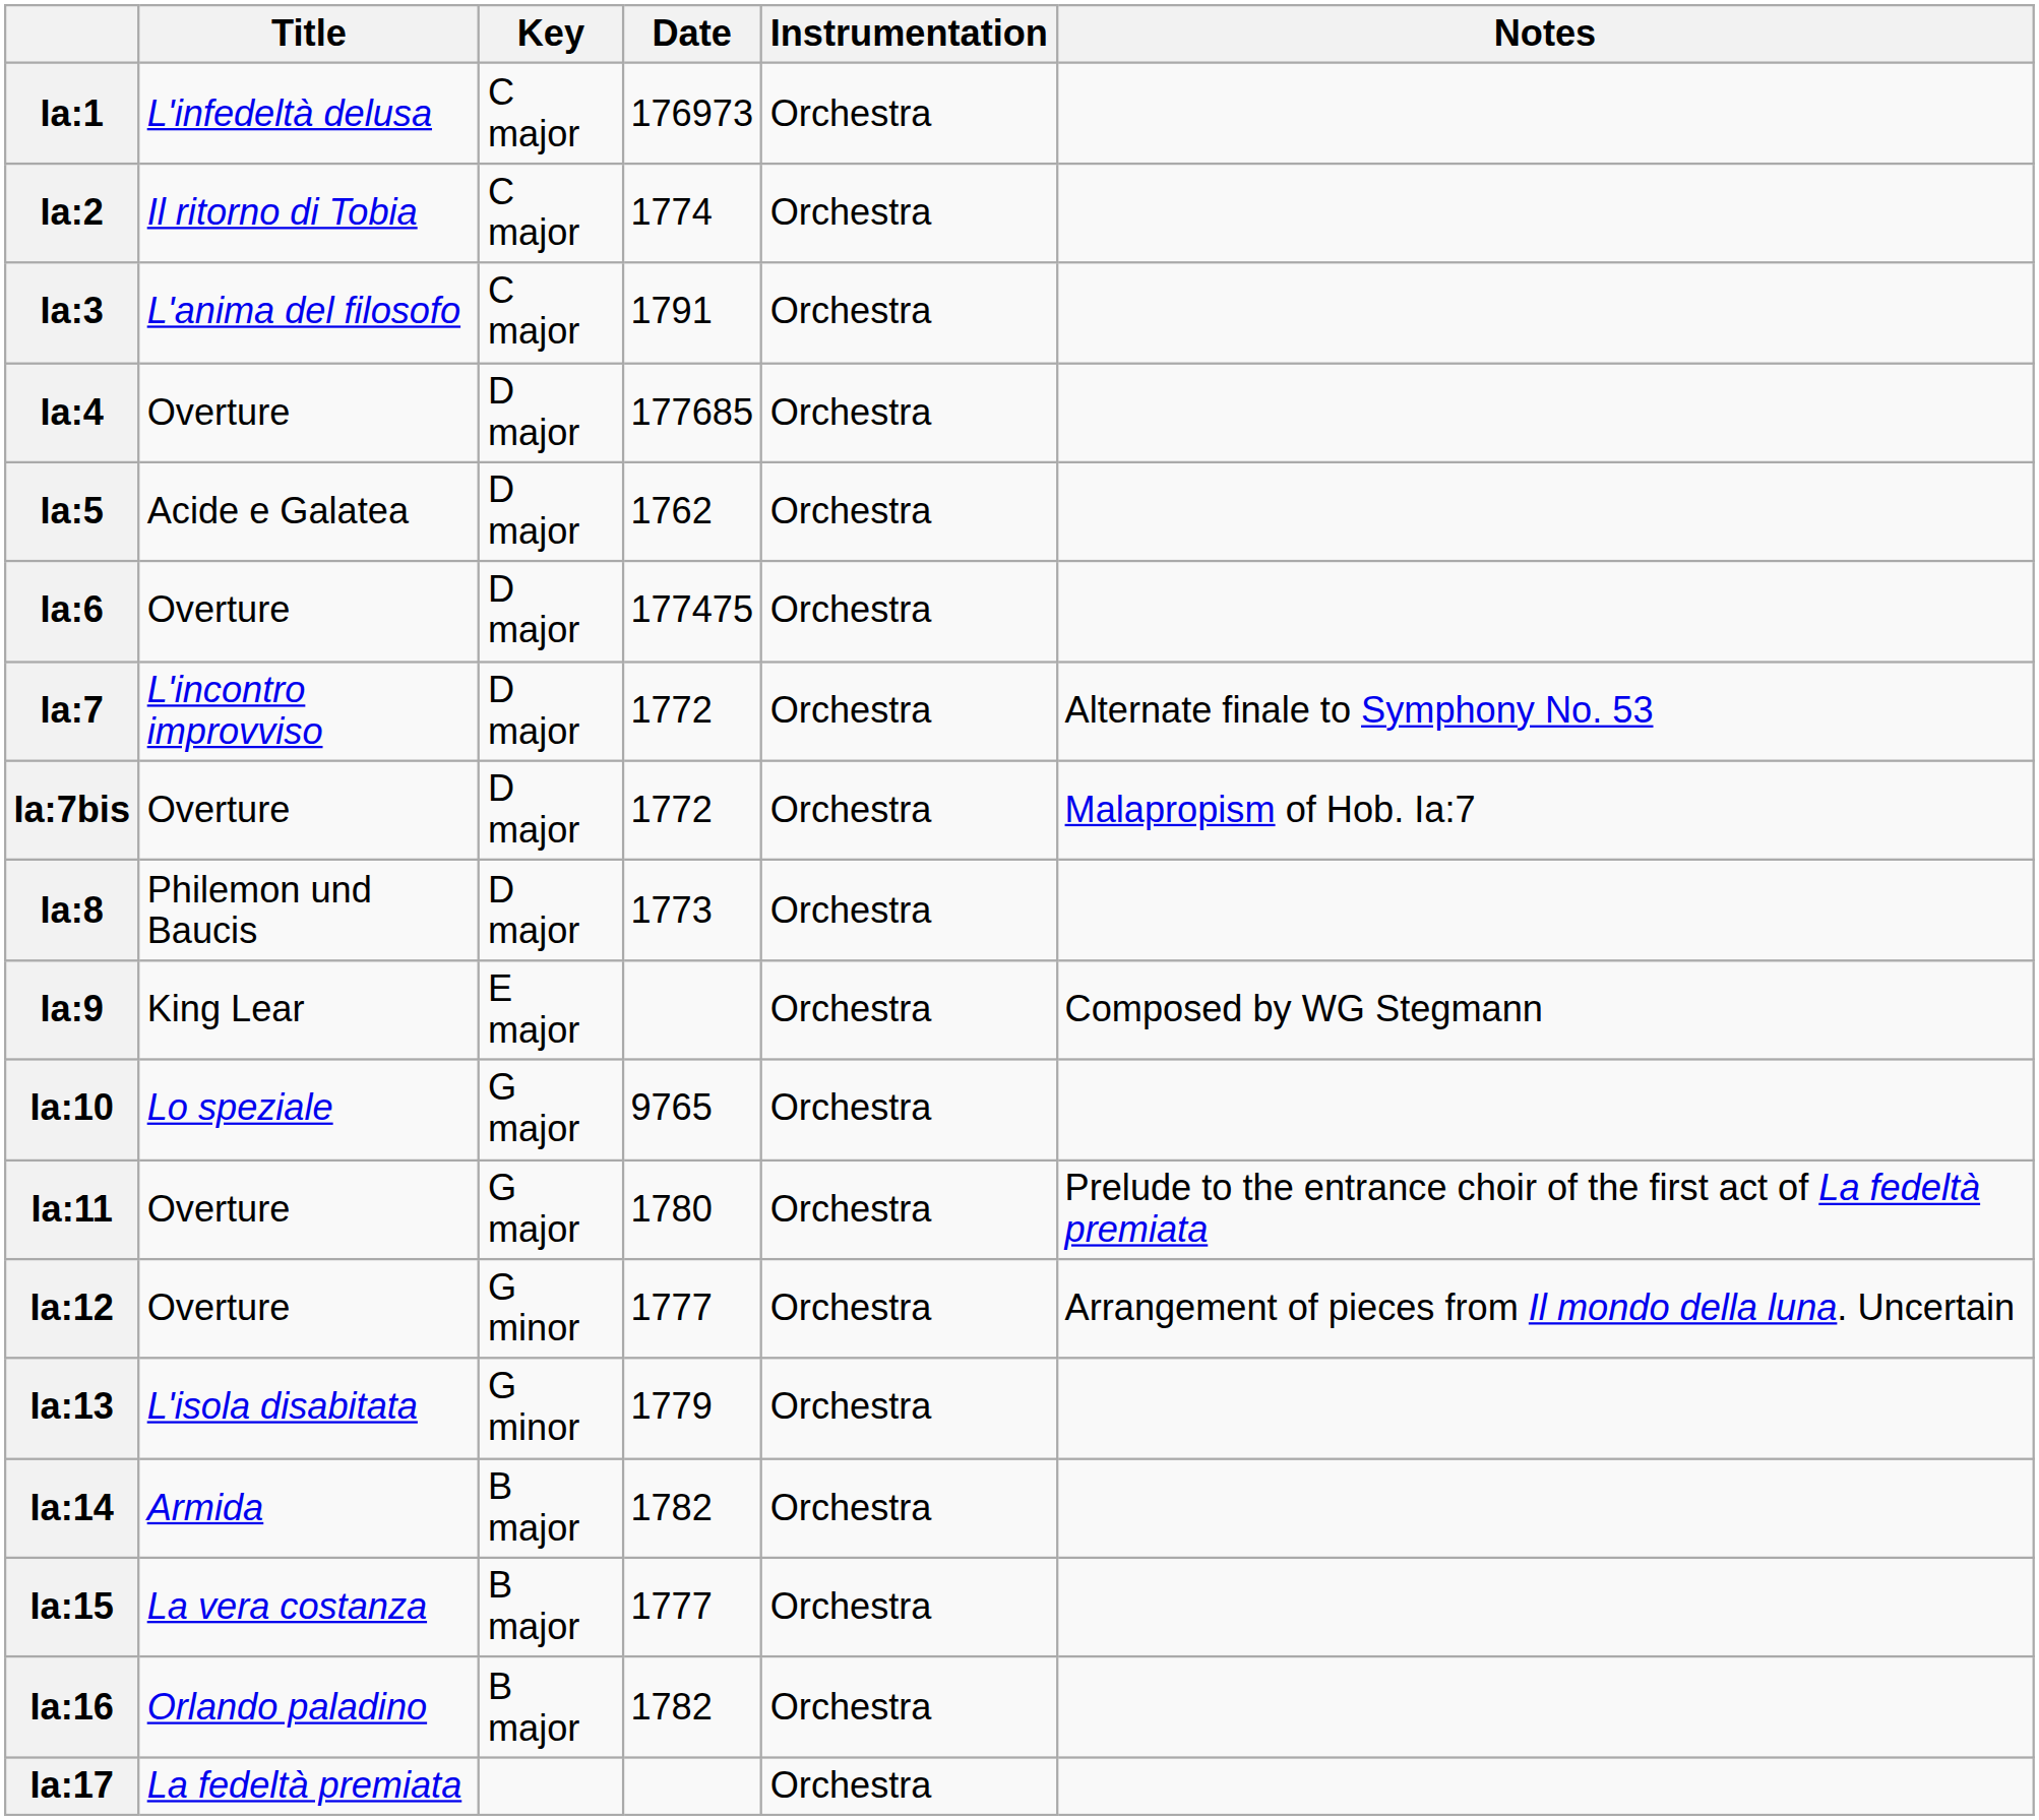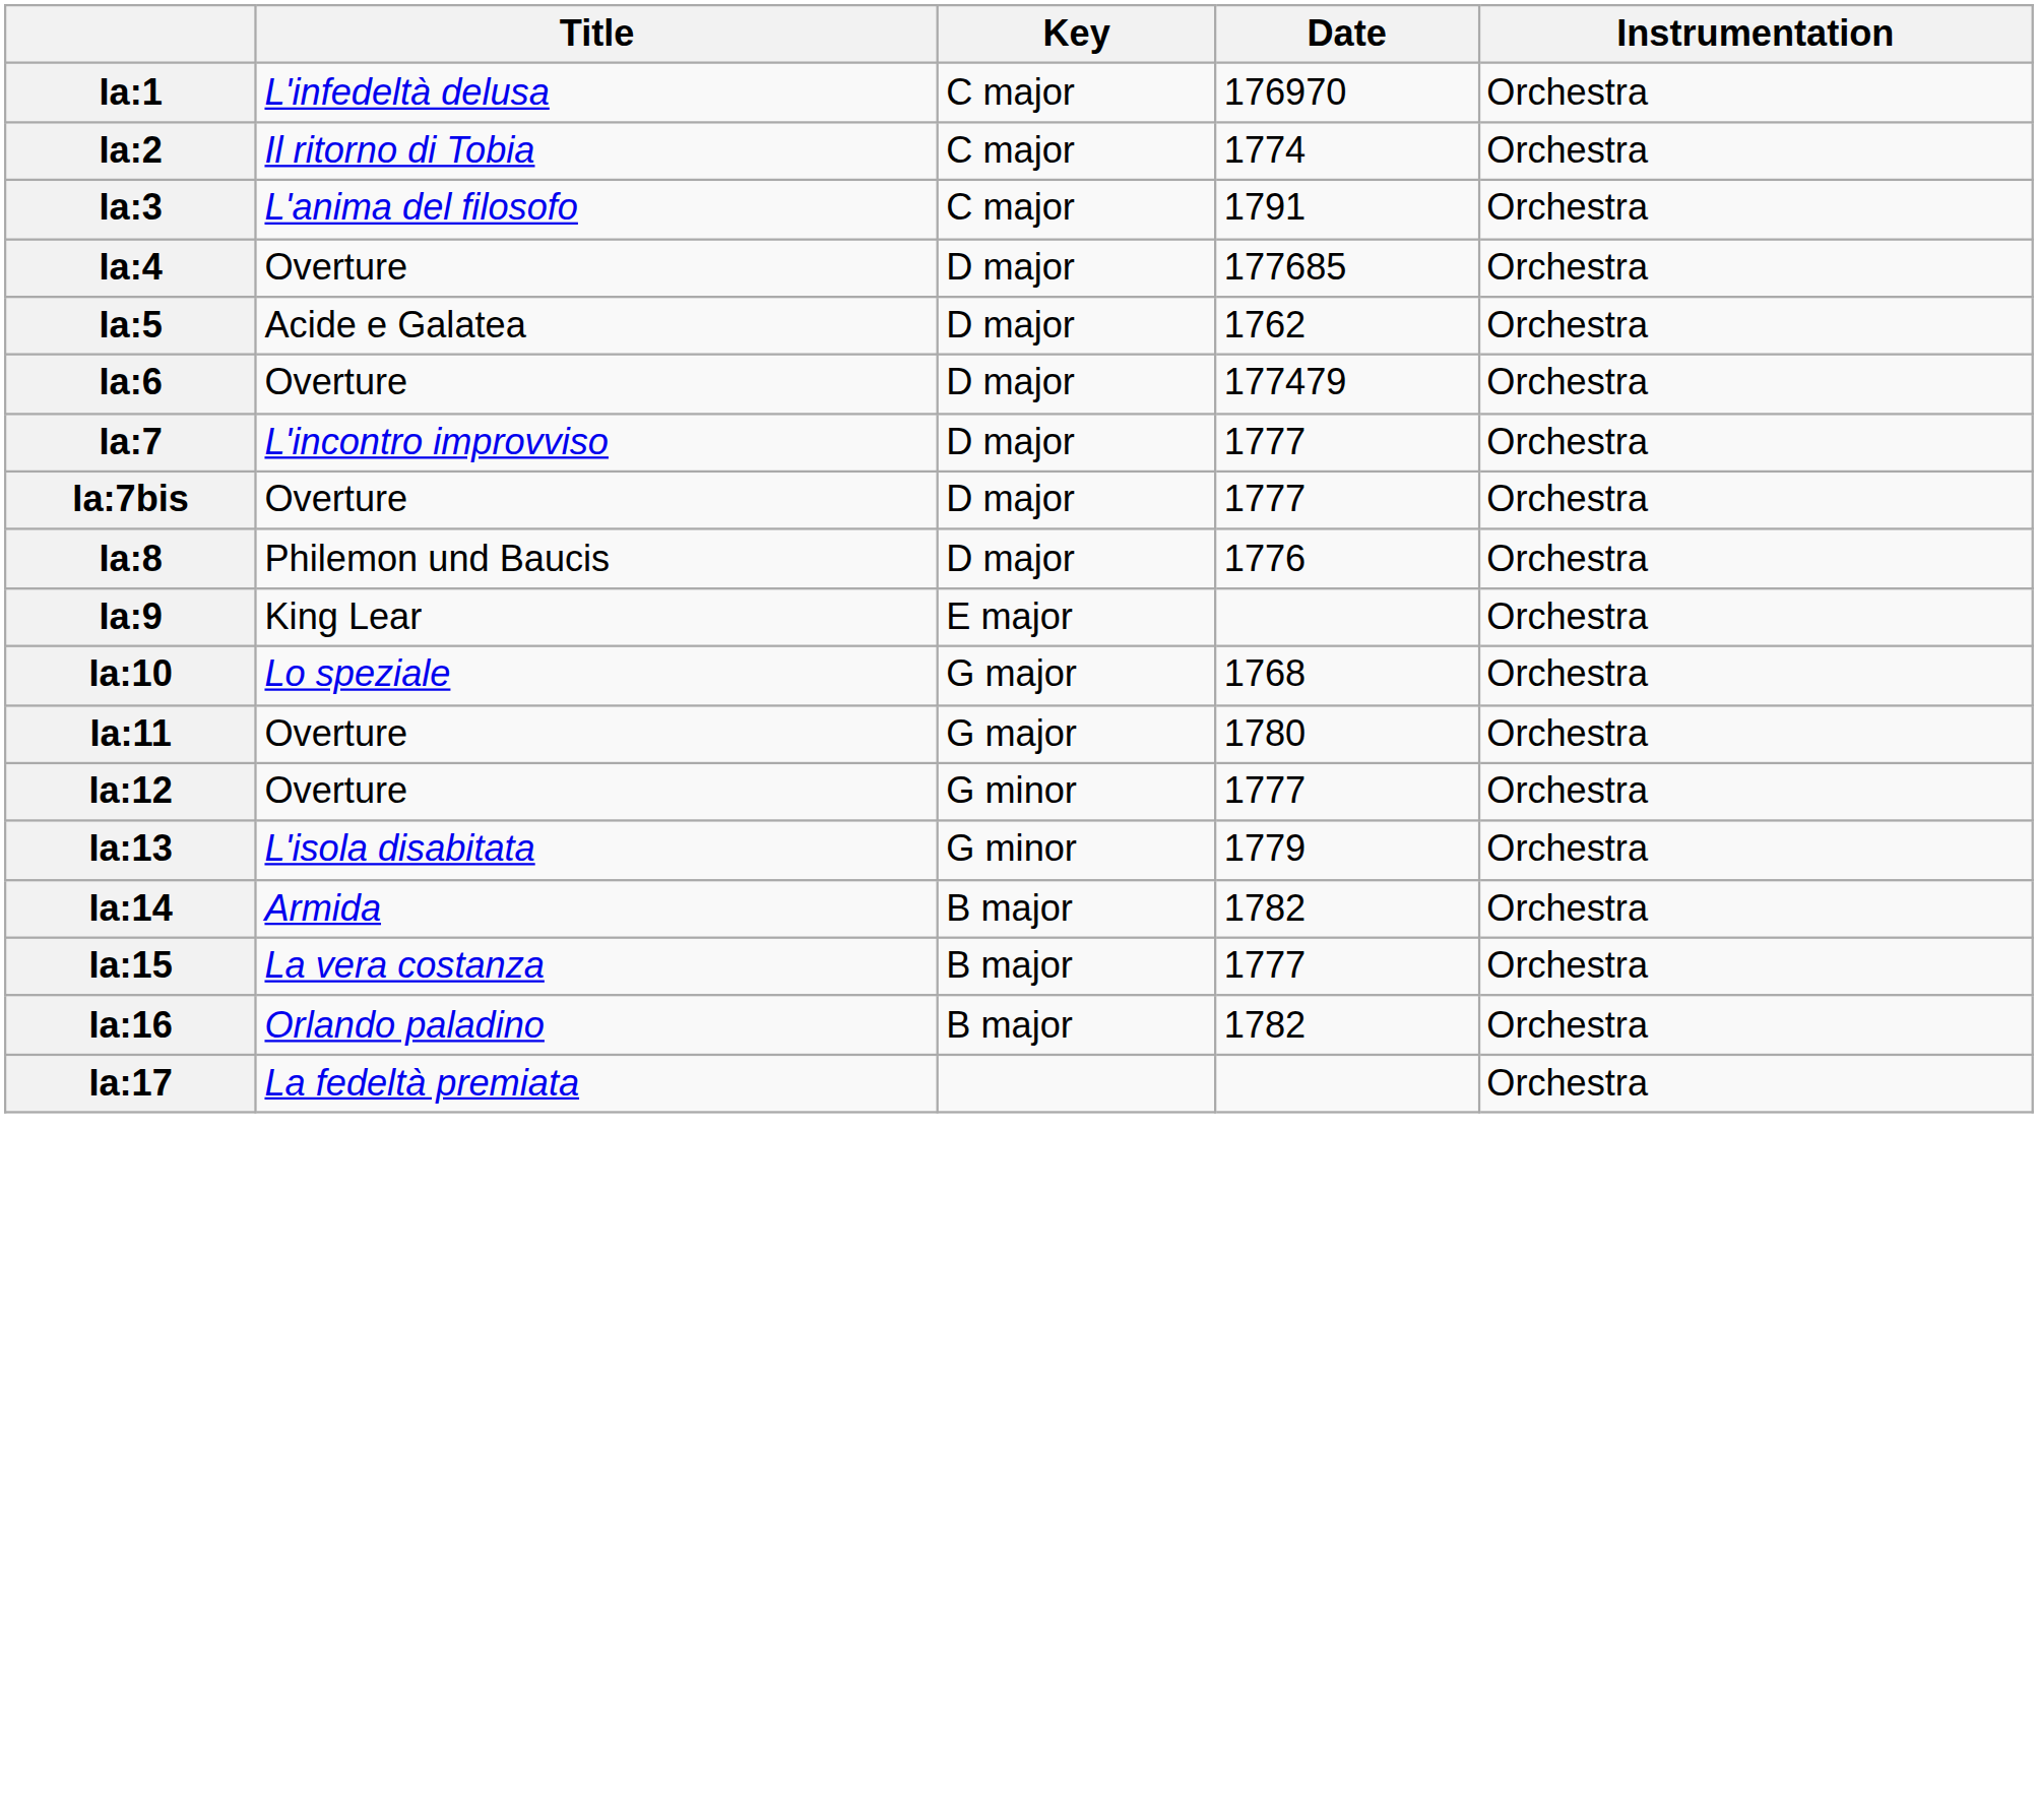 <table class="wikitable sortable" style="text-align: left" width=100%>
 <tr>
 <th scope="col"><a href='#'></a></th>
 <th scope="col">Title</th>
 <th scope="col">Key</th>
 <th scope="col">Date</th>
 <th scope="col">Instrumentation</th>
-<th scope="col">Notes</th>
 </tr>
 <tr>
 <th scope="row">Ia:1</th>
 <td><em><a href='#'>L'infedeltà delusa</a></em></td>
 <td>C major</td>
-<td> 176973</td>
+<td> 176970</td>
 <td>Orchestra</td>
-<td></td>
 </tr>
 <tr>
 <th scope="row">Ia:2</th>
 <td><em><a href='#'>Il ritorno di Tobia</a></em></td>
 <td>C major</td>
 <td>1774</td>
 <td>Orchestra</td>
-<td></td>
 </tr>
 <tr>
 <th scope="row">Ia:3</th>
 <td><em><a href='#'>L'anima del filosofo</a></em></td>
 <td>C major</td>
 <td>1791</td>
 <td>Orchestra</td>
-<td></td>
 </tr>
 <tr>
 <th scope="row">Ia:4</th>
 <td>Overture</td>
 <td>D major</td>
 <td>177685</td>
 <td>Orchestra</td>
-<td></td>
 </tr>
 <tr>
 <th scope="row">Ia:5</th>
 <td>Acide e Galatea</td>
 <td>D major</td>
 <td>1762</td>
 <td>Orchestra</td>
-<td></td>
 </tr>
 <tr>
 <th scope="row">Ia:6</th>
 <td>Overture</td>
 <td>D major</td>
-<td>177475</td>
+<td>177479</td>
 <td>Orchestra</td>
-<td></td>
 </tr>
 <tr>
 <th scope="row">Ia:7</th>
 <td><em><a href='#'>L'incontro improvviso</a></em></td>
 <td>D major</td>
-<td>1772</td>
+<td>1777</td>
 <td>Orchestra</td>
-<td>Alternate finale to <a href='#'>Symphony No. 53</a></td>
 </tr>
 <tr>
 <th scope="row">Ia:7bis</th>
 <td>Overture</td>
 <td>D major</td>
-<td>1772</td>
+<td>1777</td>
 <td>Orchestra</td>
-<td><a href='#'>Malapropism</a> of Hob. Ia:7</td>
 </tr>
 <tr>
 <th scope="row">Ia:8</th>
 <td>Philemon und Baucis</td>
 <td>D major</td>
-<td>1773</td>
+<td>1776</td>
 <td>Orchestra</td>
-<td></td>
 </tr>
 <tr>
 <th scope="row">Ia:9</th>
 <td>King Lear</td>
 <td>E major</td>
 <td></td>
 <td>Orchestra</td>
-<td>Composed by WG Stegmann</td>
 </tr>
 <tr>
 <th scope="row">Ia:10</th>
 <td><em><a href='#'>Lo speziale</a></em></td>
 <td>G major</td>
-<td>9765</td>
+<td>1768</td>
 <td>Orchestra</td>
-<td></td>
 </tr>
 <tr>
 <th scope="row">Ia:11</th>
 <td>Overture</td>
 <td>G major</td>
 <td>1780</td>
 <td>Orchestra</td>
-<td>Prelude to the entrance choir of the first act of <em><a href='#'>La fedeltà premiata</a></em></td>
 </tr>
 <tr>
 <th scope="row">Ia:12</th>
 <td>Overture</td>
 <td>G minor</td>
 <td>1777</td>
 <td>Orchestra</td>
-<td>Arrangement of pieces from <em><a href='#'>Il mondo della luna</a></em>. Uncertain</td>
 </tr>
 <tr>
 <th scope="row">Ia:13</th>
 <td><em><a href='#'>L'isola disabitata</a></em></td>
 <td>G minor</td>
 <td>1779</td>
 <td>Orchestra</td>
-<td></td>
 </tr>
 <tr>
 <th scope="row">Ia:14</th>
 <td><em><a href='#'>Armida</a></em></td>
 <td>B major</td>
 <td>1782</td>
 <td>Orchestra</td>
-<td></td>
 </tr>
 <tr>
 <th scope="row">Ia:15</th>
 <td><em><a href='#'>La vera costanza</a></em></td>
 <td>B major</td>
 <td>1777</td>
 <td>Orchestra</td>
-<td></td>
 </tr>
 <tr>
 <th scope="row">Ia:16</th>
 <td><em><a href='#'>Orlando paladino</a></em></td>
 <td>B major</td>
 <td>1782</td>
 <td>Orchestra</td>
-<td></td>
 </tr>
 <tr>
 <th scope="row">Ia:17</th>
 <td><em><a href='#'>La fedeltà premiata</a></em></td>
 <td></td>
 <td></td>
 <td>Orchestra</td>
-<td></td>
 </tr>
 </table>
